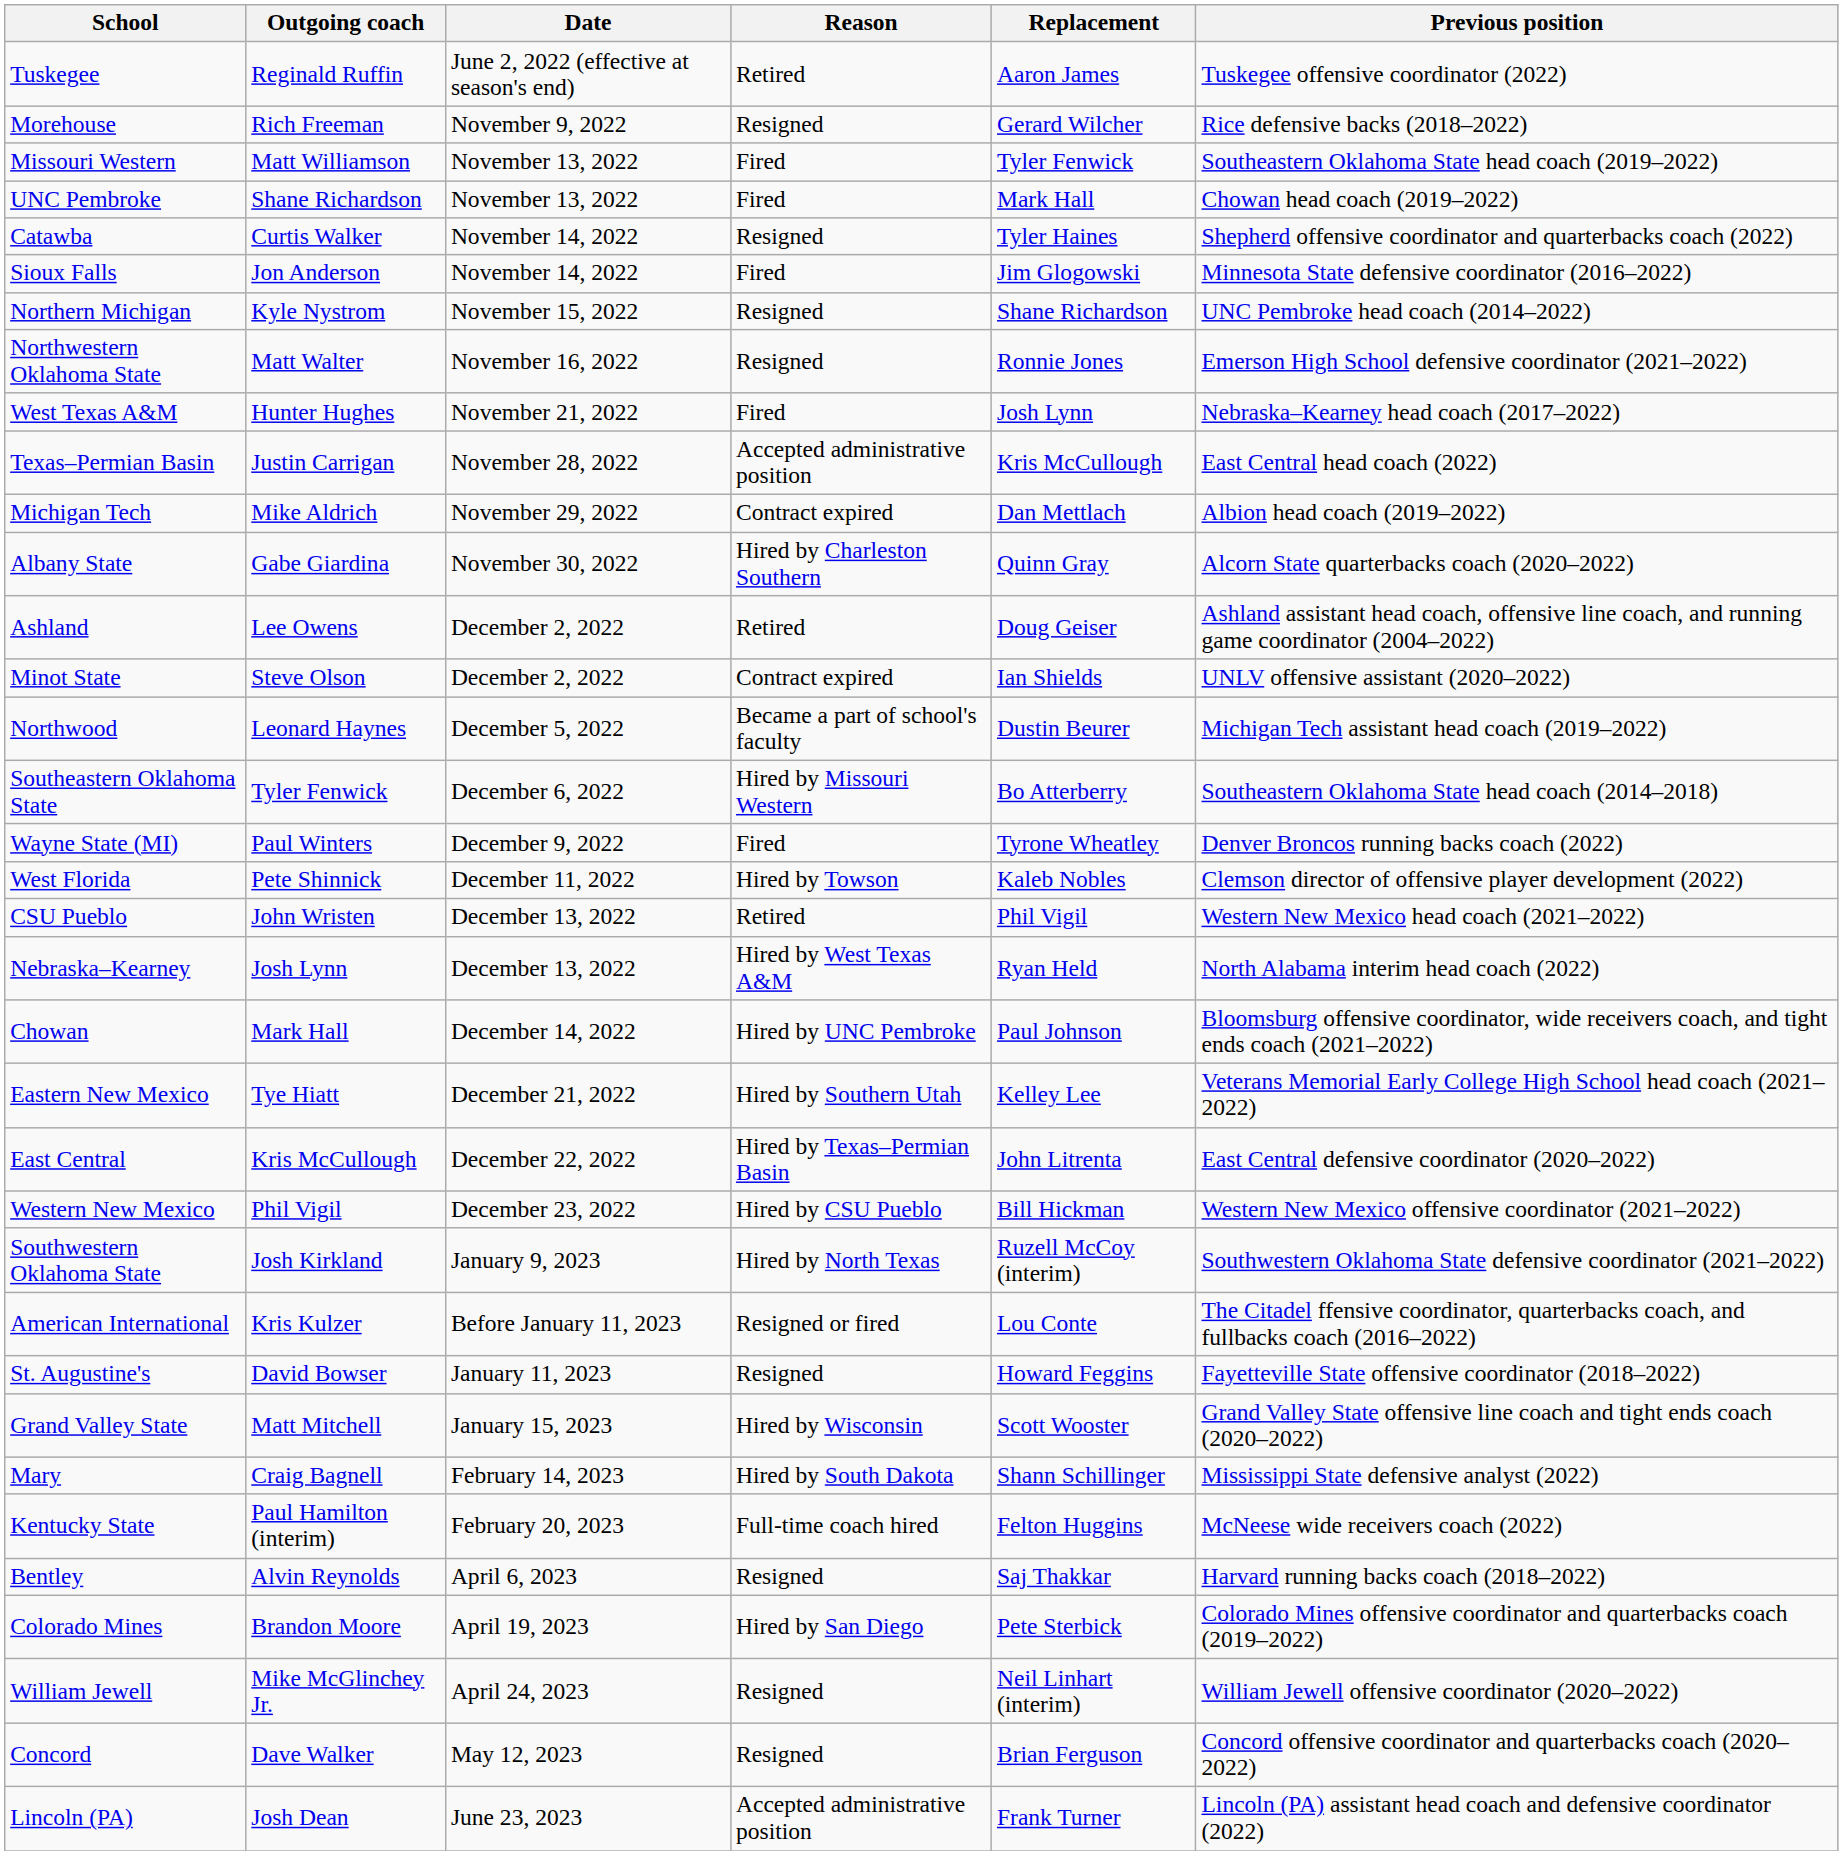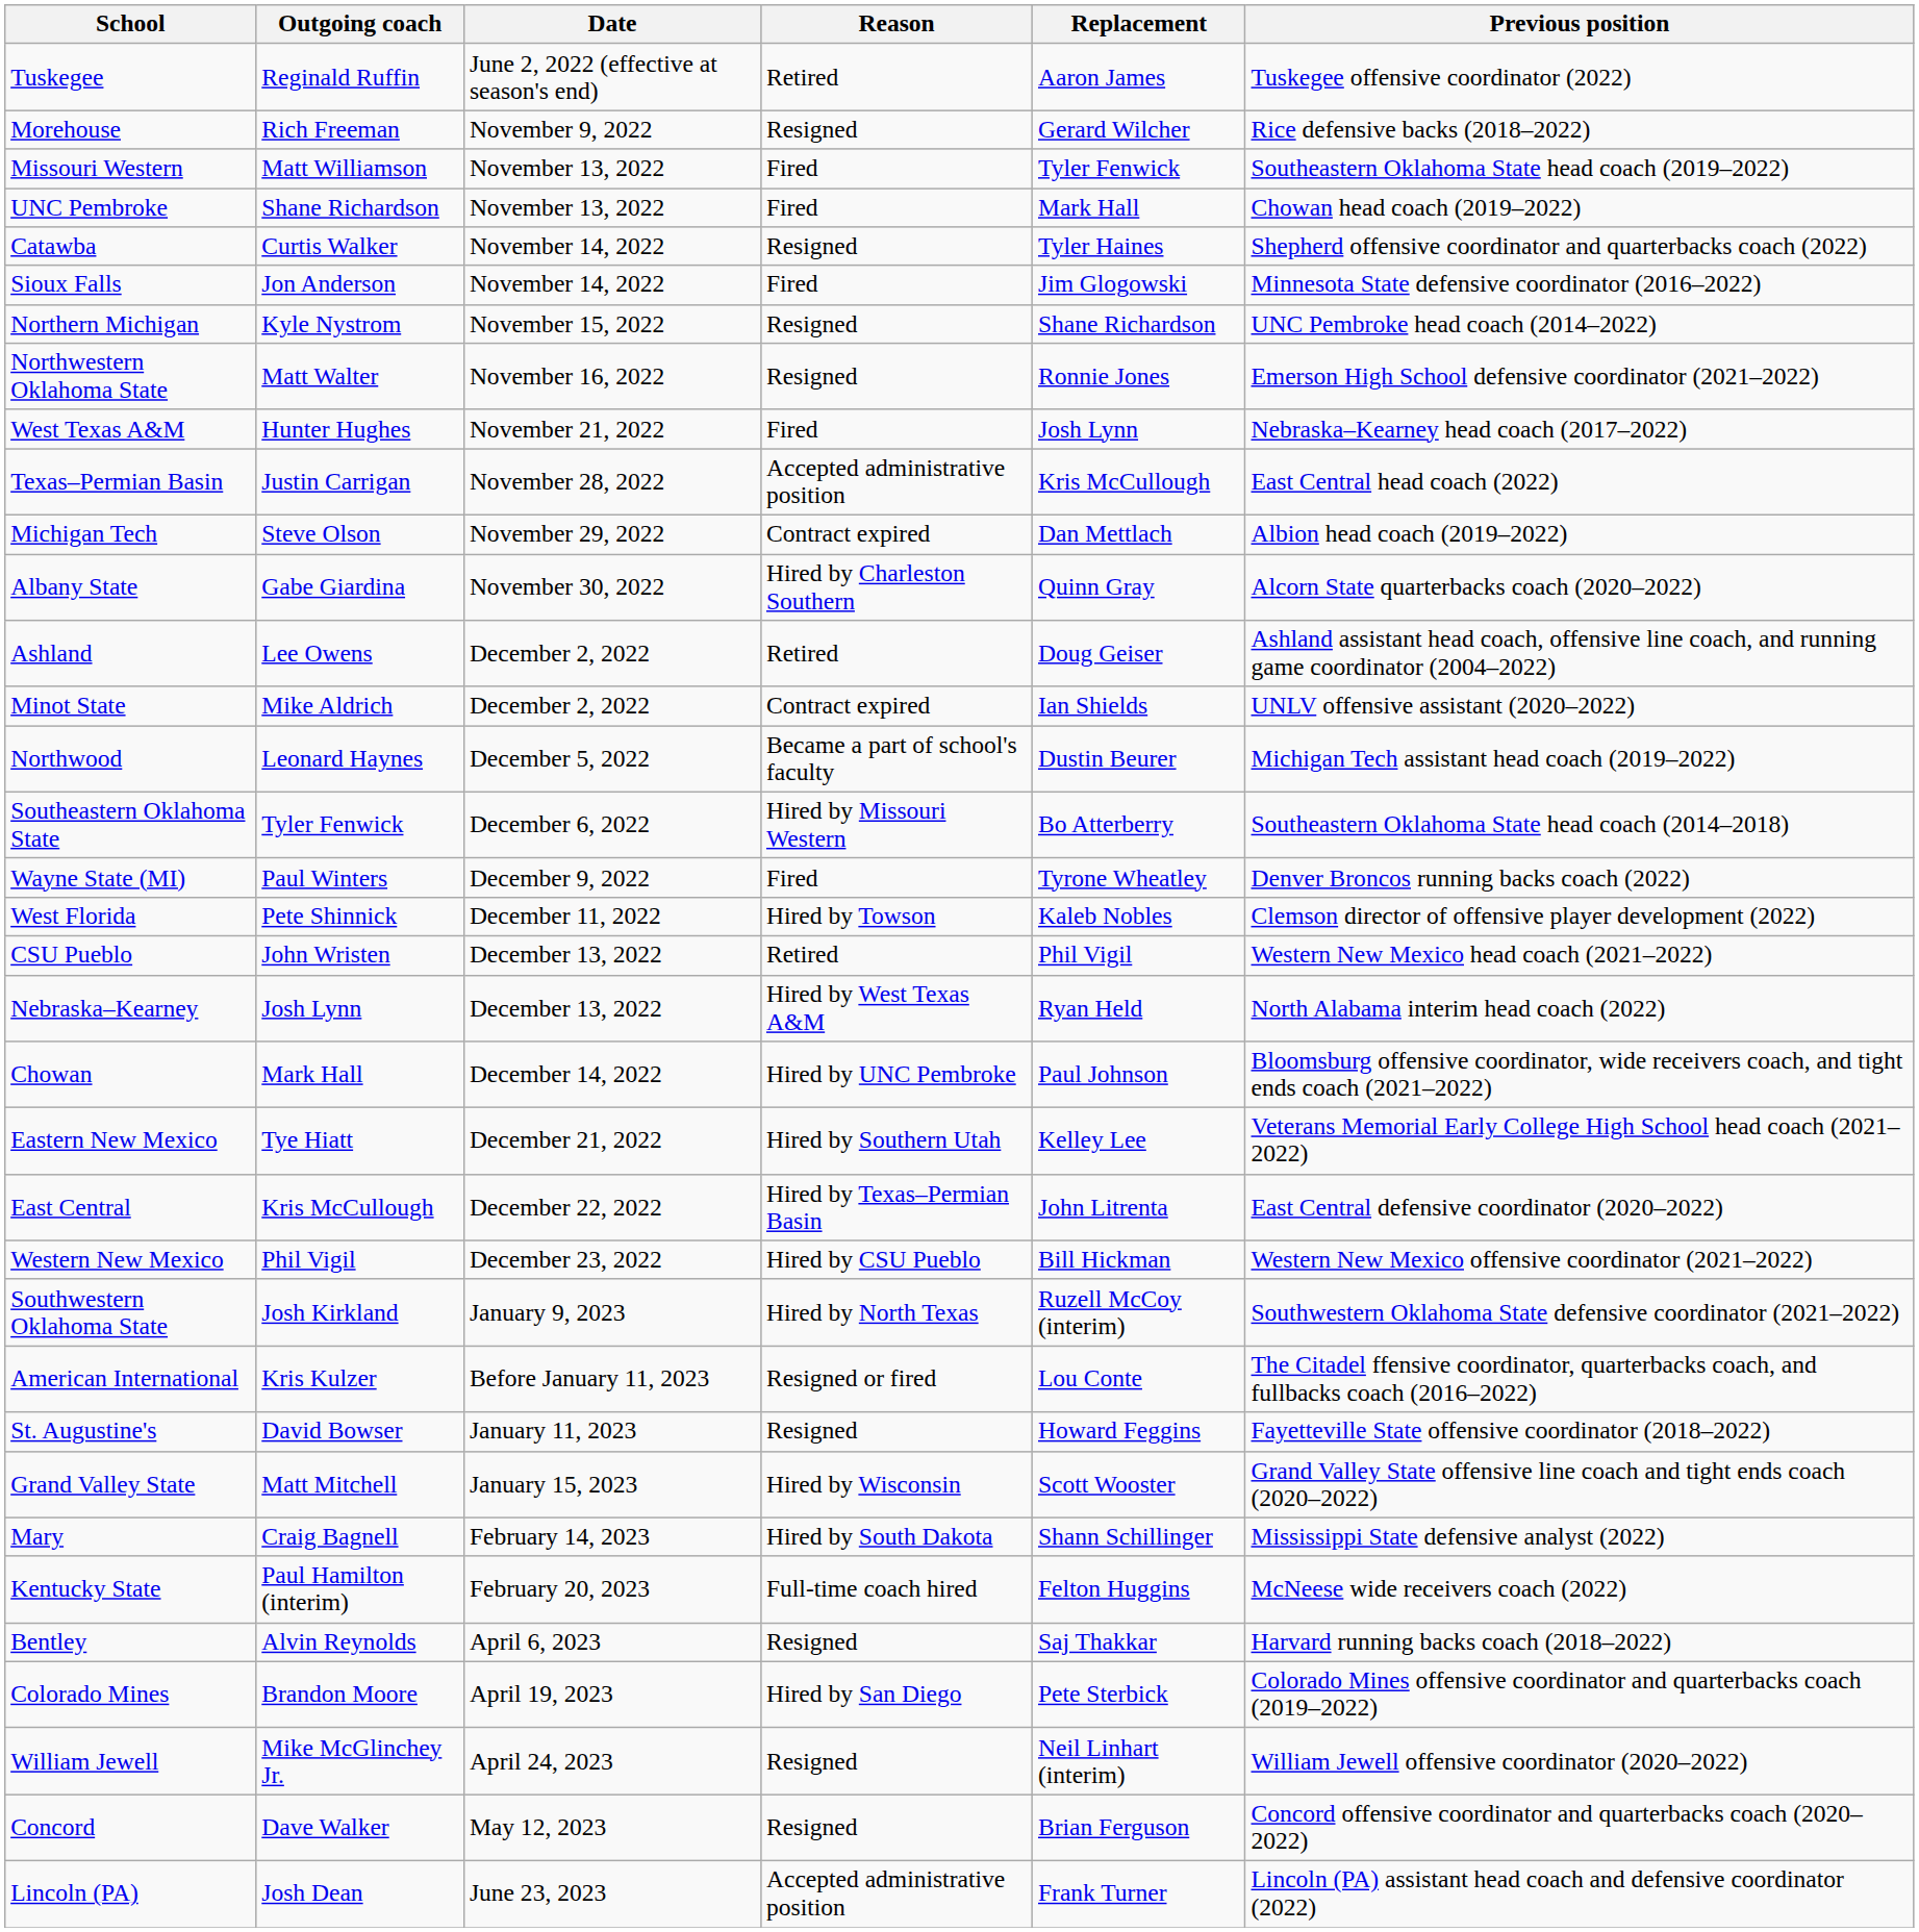 <table class="wikitable sortable">
 <tr>
 <th>School</th>
 <th>Outgoing coach</th>
 <th>Date</th>
 <th>Reason</th>
 <th>Replacement</th>
 <th>Previous position</th>
 </tr>
 <tr>
 <td><a href='#'>Tuskegee</a></td>
 <td><a href='#'>Reginald Ruffin</a></td>
 <td>June 2, 2022 (effective at season's end)</td>
 <td>Retired</td>
 <td><a href='#'>Aaron James</a></td>
 <td><a href='#'>Tuskegee</a> offensive coordinator (2022)</td>
 </tr>
 <tr>
 <td><a href='#'>Morehouse</a></td>
 <td><a href='#'>Rich Freeman</a></td>
 <td>November 9, 2022</td>
 <td>Resigned</td>
 <td><a href='#'>Gerard Wilcher</a></td>
 <td><a href='#'>Rice</a> defensive backs (2018–2022)</td>
 </tr>
 <tr>
 <td><a href='#'>Missouri Western</a></td>
 <td><a href='#'>Matt Williamson</a></td>
 <td>November 13, 2022</td>
 <td>Fired</td>
 <td><a href='#'>Tyler Fenwick</a></td>
 <td><a href='#'>Southeastern Oklahoma State</a> head coach (2019–2022)</td>
 </tr>
 <tr>
 <td><a href='#'>UNC Pembroke</a></td>
 <td><a href='#'>Shane Richardson</a></td>
 <td>November 13, 2022</td>
 <td>Fired</td>
 <td><a href='#'>Mark Hall</a></td>
 <td><a href='#'>Chowan</a> head coach (2019–2022)</td>
 </tr>
 <tr>
 <td><a href='#'>Catawba</a></td>
 <td><a href='#'>Curtis Walker</a></td>
 <td>November 14, 2022</td>
 <td>Resigned</td>
 <td><a href='#'>Tyler Haines</a></td>
 <td><a href='#'>Shepherd</a> offensive coordinator and quarterbacks coach (2022)</td>
 </tr>
 <tr>
 <td><a href='#'>Sioux Falls</a></td>
 <td><a href='#'>Jon Anderson</a></td>
 <td>November 14, 2022</td>
 <td>Fired</td>
 <td><a href='#'>Jim Glogowski</a></td>
 <td><a href='#'>Minnesota State</a> defensive coordinator (2016–2022)</td>
 </tr>
 <tr>
 <td><a href='#'>Northern Michigan</a></td>
 <td><a href='#'>Kyle Nystrom</a></td>
 <td>November 15, 2022</td>
 <td>Resigned</td>
 <td><a href='#'>Shane Richardson</a></td>
 <td><a href='#'>UNC Pembroke</a> head coach (2014–2022)</td>
 </tr>
 <tr>
 <td><a href='#'>Northwestern Oklahoma State</a></td>
 <td><a href='#'>Matt Walter</a></td>
 <td>November 16, 2022</td>
 <td>Resigned</td>
 <td><a href='#'>Ronnie Jones</a></td>
 <td><a href='#'>Emerson High School</a> defensive coordinator (2021–2022)</td>
 </tr>
 <tr>
 <td><a href='#'>West Texas A&M</a></td>
 <td><a href='#'>Hunter Hughes</a></td>
 <td>November 21, 2022</td>
 <td>Fired</td>
 <td><a href='#'>Josh Lynn</a></td>
 <td><a href='#'>Nebraska–Kearney</a> head coach (2017–2022)</td>
 </tr>
 <tr>
 <td><a href='#'>Texas–Permian Basin</a></td>
 <td><a href='#'>Justin Carrigan</a></td>
 <td>November 28, 2022</td>
 <td>Accepted administrative position</td>
 <td><a href='#'>Kris McCullough</a></td>
 <td><a href='#'>East Central</a> head coach (2022)</td>
 </tr>
 <tr>
 <td><a href='#'>Michigan Tech</a></td>
-<td><a href='#'>Mike Aldrich</a></td>
+<td><a href='#'>Steve Olson</a></td>
 <td>November 29, 2022</td>
 <td>Contract expired</td>
 <td><a href='#'>Dan Mettlach</a></td>
 <td><a href='#'>Albion</a> head coach (2019–2022)</td>
 </tr>
 <tr>
 <td><a href='#'>Albany State</a></td>
 <td><a href='#'>Gabe Giardina</a></td>
 <td>November 30, 2022</td>
 <td>Hired by <a href='#'>Charleston Southern</a></td>
 <td><a href='#'>Quinn Gray</a></td>
 <td><a href='#'>Alcorn State</a> quarterbacks  coach (2020–2022)</td>
 </tr>
 <tr>
 <td><a href='#'>Ashland</a></td>
 <td><a href='#'>Lee Owens</a></td>
 <td>December 2, 2022</td>
 <td>Retired</td>
 <td><a href='#'>Doug Geiser</a></td>
 <td><a href='#'>Ashland</a> assistant head coach, offensive line coach, and running game coordinator (2004–2022)</td>
 </tr>
 <tr>
 <td><a href='#'>Minot State</a></td>
-<td><a href='#'>Steve Olson</a></td>
+<td><a href='#'>Mike Aldrich</a></td>
 <td>December 2, 2022</td>
 <td>Contract expired</td>
 <td><a href='#'>Ian Shields</a></td>
 <td><a href='#'>UNLV</a> offensive assistant (2020–2022)</td>
 </tr>
 <tr>
 <td><a href='#'>Northwood</a></td>
 <td><a href='#'>Leonard Haynes</a></td>
 <td>December 5, 2022</td>
 <td>Became a part of school's faculty</td>
 <td><a href='#'>Dustin Beurer</a></td>
 <td><a href='#'>Michigan Tech</a> assistant head coach (2019–2022)</td>
 </tr>
 <tr>
 <td><a href='#'>Southeastern Oklahoma State</a></td>
 <td><a href='#'>Tyler Fenwick</a></td>
 <td>December 6, 2022</td>
 <td>Hired by <a href='#'>Missouri Western</a></td>
 <td><a href='#'>Bo Atterberry</a></td>
 <td><a href='#'>Southeastern Oklahoma State</a> head coach (2014–2018)</td>
 </tr>
 <tr>
 <td><a href='#'>Wayne State (MI)</a></td>
 <td><a href='#'>Paul Winters</a></td>
 <td>December 9, 2022</td>
 <td>Fired</td>
 <td><a href='#'>Tyrone Wheatley</a></td>
 <td><a href='#'>Denver Broncos</a> running backs coach (2022)</td>
 </tr>
 <tr>
 <td><a href='#'>West Florida</a></td>
 <td><a href='#'>Pete Shinnick</a></td>
 <td>December 11, 2022</td>
 <td>Hired by <a href='#'>Towson</a></td>
 <td><a href='#'>Kaleb Nobles</a></td>
 <td><a href='#'>Clemson</a> director of offensive player development (2022)</td>
 </tr>
 <tr>
 <td><a href='#'>CSU Pueblo</a></td>
 <td><a href='#'>John Wristen</a></td>
 <td>December 13, 2022</td>
 <td>Retired</td>
 <td><a href='#'>Phil Vigil</a></td>
 <td><a href='#'>Western New Mexico</a> head coach (2021–2022)</td>
 </tr>
 <tr>
 <td><a href='#'>Nebraska–Kearney</a></td>
 <td><a href='#'>Josh Lynn</a></td>
 <td>December 13, 2022</td>
 <td>Hired by <a href='#'>West Texas A&M</a></td>
 <td><a href='#'>Ryan Held</a></td>
 <td><a href='#'>North Alabama</a> interim head coach (2022)</td>
 </tr>
 <tr>
 <td><a href='#'>Chowan</a></td>
 <td><a href='#'>Mark Hall</a></td>
 <td>December 14, 2022</td>
 <td>Hired by <a href='#'>UNC Pembroke</a></td>
 <td><a href='#'>Paul Johnson</a></td>
 <td><a href='#'>Bloomsburg</a> offensive coordinator, wide receivers coach, and tight ends coach (2021–2022)</td>
 </tr>
 <tr>
 <td><a href='#'>Eastern New Mexico</a></td>
 <td><a href='#'>Tye Hiatt</a></td>
 <td>December 21, 2022</td>
 <td>Hired by <a href='#'>Southern Utah</a></td>
 <td><a href='#'>Kelley Lee</a></td>
 <td><a href='#'>Veterans Memorial Early College High School</a> head coach (2021–2022)</td>
 </tr>
 <tr>
 <td><a href='#'>East Central</a></td>
 <td><a href='#'>Kris McCullough</a></td>
 <td>December 22, 2022</td>
 <td>Hired by <a href='#'>Texas–Permian Basin</a></td>
 <td><a href='#'>John Litrenta</a></td>
 <td><a href='#'>East Central</a> defensive coordinator (2020–2022)</td>
 </tr>
 <tr>
 <td><a href='#'>Western New Mexico</a></td>
 <td><a href='#'>Phil Vigil</a></td>
 <td>December 23, 2022</td>
 <td>Hired by <a href='#'>CSU Pueblo</a></td>
 <td><a href='#'>Bill Hickman</a></td>
 <td><a href='#'>Western New Mexico</a> offensive coordinator (2021–2022)</td>
 </tr>
 <tr>
 <td><a href='#'>Southwestern Oklahoma State</a></td>
 <td><a href='#'>Josh Kirkland</a></td>
 <td>January 9, 2023</td>
 <td>Hired by <a href='#'>North Texas</a></td>
 <td><a href='#'>Ruzell McCoy</a> (interim)</td>
 <td><a href='#'>Southwestern Oklahoma State</a> defensive coordinator (2021–2022)</td>
 </tr>
 <tr>
 <td><a href='#'>American International</a></td>
 <td><a href='#'>Kris Kulzer</a></td>
 <td>Before January 11, 2023</td>
 <td>Resigned or fired</td>
 <td><a href='#'>Lou Conte</a></td>
 <td><a href='#'>The Citadel</a> ffensive coordinator, quarterbacks coach, and fullbacks coach (2016–2022)</td>
 </tr>
 <tr>
 <td><a href='#'>St. Augustine's</a></td>
 <td><a href='#'>David Bowser</a></td>
 <td>January 11, 2023</td>
 <td>Resigned</td>
 <td><a href='#'>Howard Feggins</a></td>
 <td><a href='#'>Fayetteville State</a> offensive coordinator (2018–2022)</td>
 </tr>
 <tr>
 <td><a href='#'>Grand Valley State</a></td>
 <td><a href='#'>Matt Mitchell</a></td>
 <td>January 15, 2023</td>
 <td>Hired by <a href='#'>Wisconsin</a></td>
 <td><a href='#'>Scott Wooster</a></td>
 <td><a href='#'>Grand Valley State</a> offensive line coach and tight ends coach (2020–2022)</td>
 </tr>
 <tr>
 <td><a href='#'>Mary</a></td>
 <td><a href='#'>Craig Bagnell</a></td>
 <td>February 14, 2023</td>
 <td>Hired by <a href='#'>South Dakota</a></td>
 <td><a href='#'>Shann Schillinger</a></td>
 <td><a href='#'>Mississippi State</a> defensive analyst (2022)</td>
 </tr>
 <tr>
 <td><a href='#'>Kentucky State</a></td>
 <td><a href='#'>Paul Hamilton</a> (interim)</td>
 <td>February 20, 2023</td>
 <td>Full-time coach hired</td>
 <td><a href='#'>Felton Huggins</a></td>
 <td><a href='#'>McNeese</a> wide receivers coach (2022)</td>
 </tr>
 <tr>
 <td><a href='#'>Bentley</a></td>
 <td><a href='#'>Alvin Reynolds</a></td>
 <td>April 6, 2023</td>
 <td>Resigned</td>
 <td><a href='#'>Saj Thakkar</a></td>
 <td><a href='#'>Harvard</a> running backs coach (2018–2022)</td>
 </tr>
 <tr>
 <td><a href='#'>Colorado Mines</a></td>
 <td><a href='#'>Brandon Moore</a></td>
 <td>April 19, 2023</td>
 <td>Hired by <a href='#'>San Diego</a></td>
 <td><a href='#'>Pete Sterbick</a></td>
 <td><a href='#'>Colorado Mines</a> offensive coordinator and quarterbacks coach (2019–2022)</td>
 </tr>
 <tr>
 <td><a href='#'>William Jewell</a></td>
 <td><a href='#'>Mike McGlinchey Jr.</a></td>
 <td>April 24, 2023</td>
 <td>Resigned</td>
 <td><a href='#'>Neil Linhart</a> (interim)</td>
 <td><a href='#'>William Jewell</a> offensive coordinator (2020–2022)</td>
 </tr>
 <tr>
 <td><a href='#'>Concord</a></td>
 <td><a href='#'>Dave Walker</a></td>
 <td>May 12, 2023</td>
 <td>Resigned</td>
 <td><a href='#'>Brian Ferguson</a></td>
 <td><a href='#'>Concord</a> offensive coordinator and quarterbacks coach (2020–2022)</td>
 </tr>
 <tr>
 <td><a href='#'>Lincoln (PA)</a></td>
 <td><a href='#'>Josh Dean</a></td>
 <td>June 23, 2023</td>
 <td>Accepted administrative position</td>
 <td><a href='#'>Frank Turner</a></td>
 <td><a href='#'>Lincoln (PA)</a> assistant head coach and defensive coordinator (2022)</td>
 </tr>
 </table>
